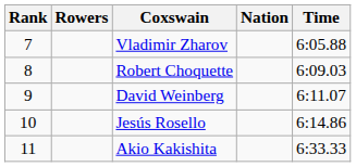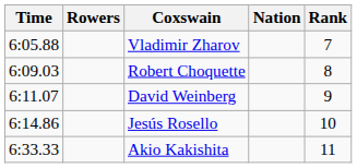 <table class="wikitable sortable" style="text-align:center">
 <tr>
-<th>Rank</th>
+<th>Time</th>
 <th>Rowers</th>
 <th>Coxswain</th>
 <th>Nation</th>
-<th>Time</th>
+<th>Rank</th>
 </tr>
 <tr>
-<td>7</td>
+<td>6:05.88</td>
 <td></td>
 <td align=left><a href='#'>Vladimir Zharov</a></td>
 <td align=left></td>
-<td>6:05.88</td>
+<td>7</td>
 </tr>
 <tr>
-<td>8</td>
+<td>6:09.03</td>
 <td></td>
 <td align=left><a href='#'>Robert Choquette</a></td>
 <td align=left></td>
-<td>6:09.03</td>
+<td>8</td>
 </tr>
 <tr>
-<td>9</td>
+<td>6:11.07</td>
 <td></td>
 <td align=left><a href='#'>David Weinberg</a></td>
 <td align=left></td>
-<td>6:11.07</td>
+<td>9</td>
 </tr>
 <tr>
-<td>10</td>
+<td>6:14.86</td>
 <td></td>
 <td align=left><a href='#'>Jesús Rosello</a></td>
 <td align=left></td>
-<td>6:14.86</td>
+<td>10</td>
 </tr>
 <tr>
-<td>11</td>
+<td>6:33.33</td>
 <td></td>
 <td align=left><a href='#'>Akio Kakishita</a></td>
 <td align=left></td>
-<td>6:33.33</td>
+<td>11</td>
 </tr>
 </table>
